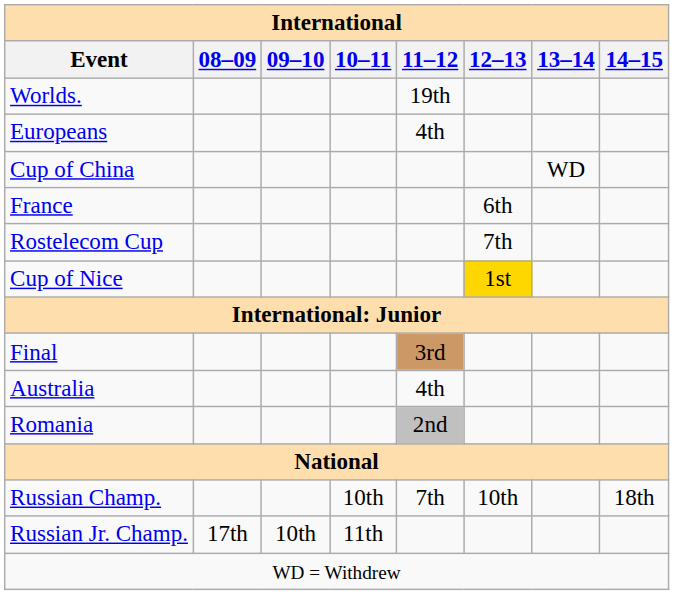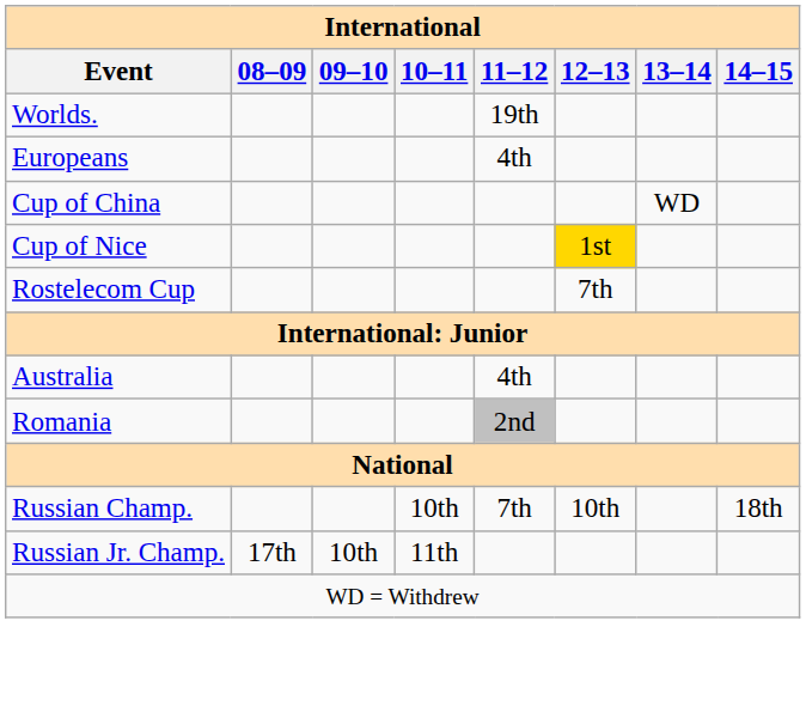 <table class="wikitable" style="text-align:center">
 <tr>
 <th style="background-color: #ffdead; " colspan=8 align=center>International</th>
 </tr>
 <tr>
 <th>Event</th>
 <th><a href='#'>08–09</a></th>
 <th><a href='#'>09–10</a></th>
 <th><a href='#'>10–11</a></th>
 <th><a href='#'>11–12</a></th>
 <th><a href='#'>12–13</a></th>
 <th><a href='#'>13–14</a></th>
 <th><a href='#'>14–15</a></th>
 </tr>
 <tr>
 <td align=left><a href='#'>Worlds.</a></td>
 <td></td>
 <td></td>
 <td></td>
 <td>19th</td>
 <td></td>
 <td></td>
 <td></td>
 </tr>
 <tr>
 <td align=left><a href='#'>Europeans</a></td>
 <td></td>
 <td></td>
 <td></td>
 <td>4th</td>
 <td></td>
 <td></td>
 <td></td>
 </tr>
 <tr>
 <td align=left> <a href='#'>Cup of China</a></td>
 <td></td>
 <td></td>
 <td></td>
 <td></td>
 <td></td>
 <td>WD</td>
 <td></td>
 </tr>
 <tr>
-<td align=left> <a href='#'>France</a></td>
+<td align=left><a href='#'>Cup of Nice</a></td>
 <td></td>
 <td></td>
 <td></td>
 <td></td>
-<td>6th</td>
+<td bgcolor=gold>1st</td>
 <td></td>
 <td></td>
 </tr>
 <tr>
 <td align=left> <a href='#'>Rostelecom Cup</a></td>
 <td></td>
 <td></td>
 <td></td>
 <td></td>
 <td>7th</td>
 <td></td>
 <td></td>
 </tr>
 <tr>
-<td align=left><a href='#'>Cup of Nice</a></td>
-<td></td>
-<td></td>
-<td></td>
-<td></td>
-<td bgcolor=gold>1st</td>
-<td></td>
-<td></td>
-</tr>
-<tr>
 <th style="background-color: #ffdead; " colspan=8 align=center>International: Junior</th>
-</tr>
-<tr>
-<td align=left> <a href='#'>Final</a></td>
-<td></td>
-<td></td>
-<td></td>
-<td bgcolor=cc9966>3rd</td>
-<td></td>
-<td></td>
-<td></td>
 </tr>
 <tr>
 <td align=left> <a href='#'>Australia</a></td>
 <td></td>
 <td></td>
 <td></td>
 <td>4th</td>
 <td></td>
 <td></td>
 <td></td>
 </tr>
 <tr>
 <td align=left> <a href='#'>Romania</a></td>
 <td></td>
 <td></td>
 <td></td>
 <td bgcolor=silver>2nd</td>
 <td></td>
 <td></td>
 <td></td>
 </tr>
 <tr>
 <th style="background-color: #ffdead; " colspan=8 align=center>National</th>
 </tr>
 <tr>
 <td align=left><a href='#'>Russian Champ.</a></td>
 <td></td>
 <td></td>
 <td>10th</td>
 <td>7th</td>
 <td>10th</td>
 <td></td>
 <td>18th</td>
 </tr>
 <tr>
 <td align=left><a href='#'>Russian Jr. Champ.</a></td>
 <td>17th</td>
 <td>10th</td>
 <td>11th</td>
 <td></td>
 <td></td>
 <td></td>
 <td></td>
 </tr>
 <tr>
 <td colspan=8 align=center><small> WD = Withdrew </small></td>
 </tr>
 </table>
